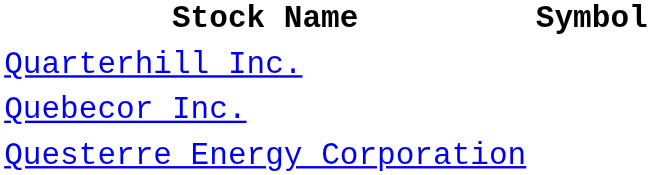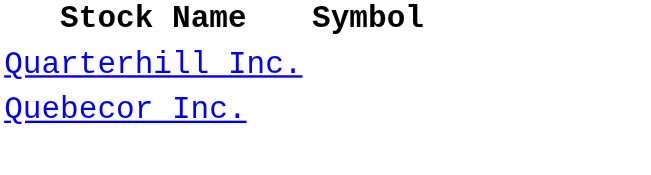 <table style="background:transparent;">
 <tr>
 <th>Stock Name</th>
 <th>Symbol</th>
 </tr>
 <tr>
 <td><a href='#'>Quarterhill Inc.</a></td>
 <td></td>
 </tr>
 <tr --->
 <td><a href='#'>Quebecor Inc.</a></td>
 <td></td>
 </tr>
 <tr --->
-<td><a href='#'>Questerre Energy Corporation</a></td>
-<td></td>
-</tr>
-<tr --->
 </tr>
 </table>
